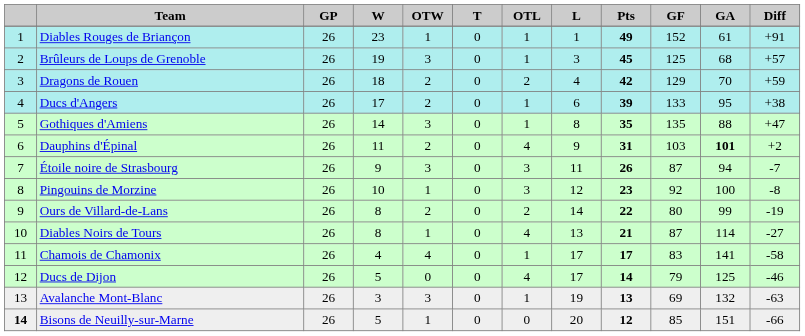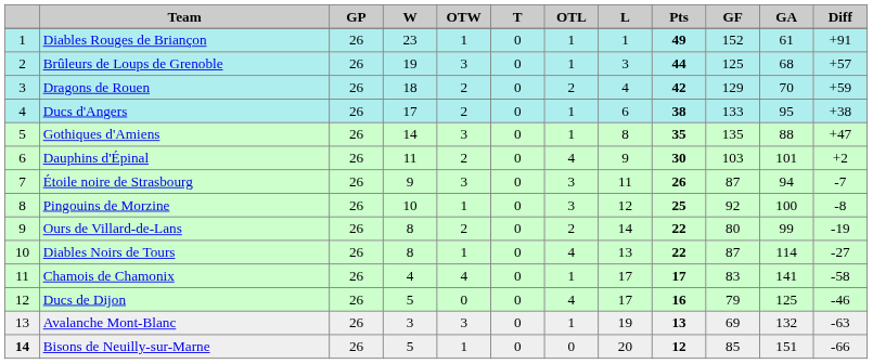 <table cellpadding="3" cellspacing="0" border="1" style="font-size: 95%; border: gray solid 1px; border-collapse: collapse; text-align:center;">
 <tr bgcolor="#CCCCCC">
 <th width="30"></th>
 <th width="300">Team</th>
 <th width="50">GP</th>
 <th width="50">W</th>
 <th width="50">OTW</th>
 <th width="50">T</th>
 <th width="50">OTL</th>
 <th width="50">L</th>
 <th width="50"><strong>Pts</strong></th>
 <th width="50">GF</th>
 <th width="50">GA</th>
 <th width="50">Diff</th>
 </tr>
 <tr ---->
 </tr>
 <tr bgcolor="#AFEEEE">
 <td>1</td>
 <td align="left"><a href='#'>Diables Rouges de Briançon</a></td>
 <td>26</td>
 <td>23</td>
 <td>1</td>
 <td>0</td>
 <td>1</td>
 <td>1</td>
 <td><strong>49</strong></td>
 <td>152</td>
 <td>61</td>
 <td>+91</td>
 </tr>
 <tr bgcolor="#AFEEEE">
 <td>2</td>
 <td align="left"><a href='#'>Brûleurs de Loups de Grenoble</a></td>
 <td>26</td>
 <td>19</td>
 <td>3</td>
 <td>0</td>
 <td>1</td>
 <td>3</td>
-<td><strong>45</strong></td>
+<td><strong>44</strong></td>
 <td>125</td>
 <td>68</td>
 <td>+57</td>
 </tr>
 <tr bgcolor="#AFEEEE">
 <td>3</td>
 <td align="left"><a href='#'>Dragons de Rouen</a></td>
 <td>26</td>
 <td>18</td>
 <td>2</td>
 <td>0</td>
 <td>2</td>
 <td>4</td>
 <td><strong>42</strong></td>
 <td>129</td>
 <td>70</td>
 <td>+59</td>
 </tr>
 <tr bgcolor="#AFEEEE">
 <td>4</td>
 <td align="left"><a href='#'>Ducs d'Angers</a></td>
 <td>26</td>
 <td>17</td>
 <td>2</td>
 <td>0</td>
 <td>1</td>
 <td>6</td>
-<td><strong>39</strong></td>
+<td><strong>38</strong></td>
 <td>133</td>
 <td>95</td>
 <td>+38</td>
 </tr>
 <tr bgcolor="#ccffcc">
 <td>5</td>
 <td align="left"><a href='#'>Gothiques d'Amiens</a></td>
 <td>26</td>
 <td>14</td>
 <td>3</td>
 <td>0</td>
 <td>1</td>
 <td>8</td>
 <td><strong>35</strong></td>
 <td>135</td>
 <td>88</td>
 <td>+47</td>
 </tr>
 <tr bgcolor="#ccffcc">
 <td>6</td>
 <td align="left"><a href='#'>Dauphins d'Épinal</a></td>
 <td>26</td>
 <td>11</td>
 <td>2</td>
 <td>0</td>
 <td>4</td>
 <td>9</td>
-<td><strong>31</strong></td>
+<td><strong>30</strong></td>
 <td>103</td>
-<td><strong>101</strong></td>
+<td>101</td>
 <td>+2</td>
 </tr>
 <tr bgcolor="#ccffcc">
 <td>7</td>
 <td align="left"><a href='#'>Étoile noire de Strasbourg</a></td>
 <td>26</td>
 <td>9</td>
 <td>3</td>
 <td>0</td>
 <td>3</td>
 <td>11</td>
 <td><strong>26</strong></td>
 <td>87</td>
 <td>94</td>
 <td>-7</td>
 </tr>
 <tr bgcolor="#ccffcc">
 <td>8</td>
 <td align="left"><a href='#'>Pingouins de Morzine</a></td>
 <td>26</td>
 <td>10</td>
 <td>1</td>
 <td>0</td>
 <td>3</td>
 <td>12</td>
-<td><strong>23</strong></td>
+<td><strong>25</strong></td>
 <td>92</td>
 <td>100</td>
 <td>-8</td>
 </tr>
 <tr bgcolor="#ccffcc">
 <td>9</td>
 <td align="left"><a href='#'>Ours de Villard-de-Lans</a></td>
 <td>26</td>
 <td>8</td>
 <td>2</td>
 <td>0</td>
 <td>2</td>
 <td>14</td>
 <td><strong>22</strong></td>
 <td>80</td>
 <td>99</td>
 <td>-19</td>
 </tr>
 <tr bgcolor="#ccffcc">
 <td>10</td>
 <td align="left"><a href='#'>Diables Noirs de Tours</a></td>
 <td>26</td>
 <td>8</td>
 <td>1</td>
 <td>0</td>
 <td>4</td>
 <td>13</td>
-<td><strong>21</strong></td>
+<td><strong>22</strong></td>
 <td>87</td>
 <td>114</td>
 <td>-27</td>
 </tr>
 <tr bgcolor="#ccffcc">
 <td>11</td>
 <td align="left"><a href='#'>Chamois de Chamonix</a></td>
 <td>26</td>
 <td>4</td>
 <td>4</td>
 <td>0</td>
 <td>1</td>
 <td>17</td>
 <td><strong>17</strong></td>
 <td>83</td>
 <td>141</td>
 <td>-58</td>
 </tr>
 <tr bgcolor="#ccffcc">
 <td>12</td>
 <td align="left"><a href='#'>Ducs de Dijon</a></td>
 <td>26</td>
 <td>5</td>
 <td>0</td>
 <td>0</td>
 <td>4</td>
 <td>17</td>
-<td><strong>14</strong></td>
+<td><strong>16</strong></td>
 <td>79</td>
 <td>125</td>
 <td>-46</td>
 </tr>
 <tr bgcolor="#EFEFEF">
 <td>13</td>
 <td align="left"><a href='#'>Avalanche Mont-Blanc</a></td>
 <td>26</td>
 <td>3</td>
 <td>3</td>
 <td>0</td>
 <td>1</td>
 <td>19</td>
 <td><strong>13</strong></td>
 <td>69</td>
 <td>132</td>
 <td>-63</td>
 </tr>
 <tr bgcolor="#EFEFEF">
 <td><strong>14</strong></td>
 <td align="left"><a href='#'>Bisons de Neuilly-sur-Marne</a></td>
 <td>26</td>
 <td>5</td>
 <td>1</td>
 <td>0</td>
 <td>0</td>
 <td>20</td>
 <td><strong>12</strong></td>
 <td>85</td>
 <td>151</td>
 <td>-66</td>
 </tr>
 </table>
